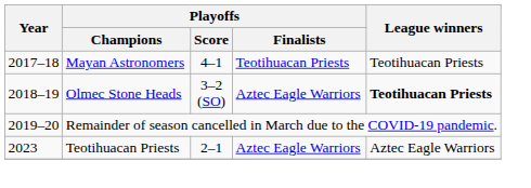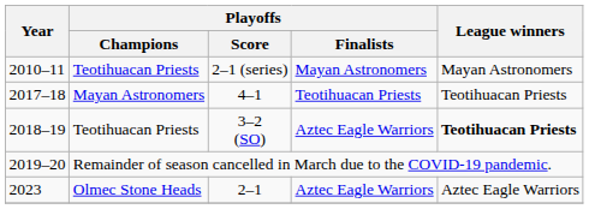 <table class="wikitable sortable">
 <tr>
 <th rowspan=2>Year</th>
 <th colspan=3>Playoffs</th>
 <th rowspan=2>League winners</th>
 </tr>
 <tr>
 <th>Champions</th>
 <th>Score</th>
 <th>Finalists</th>
 </tr>
 <tr>
+<td>2010–11</td>
+<td><a href='#'>Teotihuacan Priests</a> </td>
+<td align=center>2–1 (series)</td>
+<td><a href='#'>Mayan Astronomers</a></td>
+<td>Mayan Astronomers</td>
+</tr>
+<tr>
 <td>2017–18</td>
 <td><a href='#'>Mayan Astronomers</a> </td>
 <td align=center>4–1</td>
 <td><a href='#'>Teotihuacan Priests</a></td>
 <td>Teotihuacan Priests</td>
 </tr>
 <tr>
 <td>2018–19</td>
-<td><a href='#'>Olmec Stone Heads</a> </td>
+<td>Teotihuacan Priests </td>
 <td align=center>3–2<br>(<a href='#'>SO</a>)</td>
 <td><a href='#'>Aztec Eagle Warriors</a></td>
 <td><strong>Teotihuacan Priests</strong></td>
 </tr>
 <tr>
 <td>2019–20</td>
 <td colspan=4>Remainder of season cancelled in March due to the <a href='#'>COVID-19 pandemic</a>.</td>
 </tr>
 <tr>
 <td>2023</td>
-<td>Teotihuacan Priests </td>
+<td><a href='#'>Olmec Stone Heads</a> </td>
 <td align=center>2–1</td>
 <td><a href='#'>Aztec Eagle Warriors</a></td>
 <td>Aztec Eagle Warriors</td>
 </tr>
 <tr>
 </tr>
 </table>
